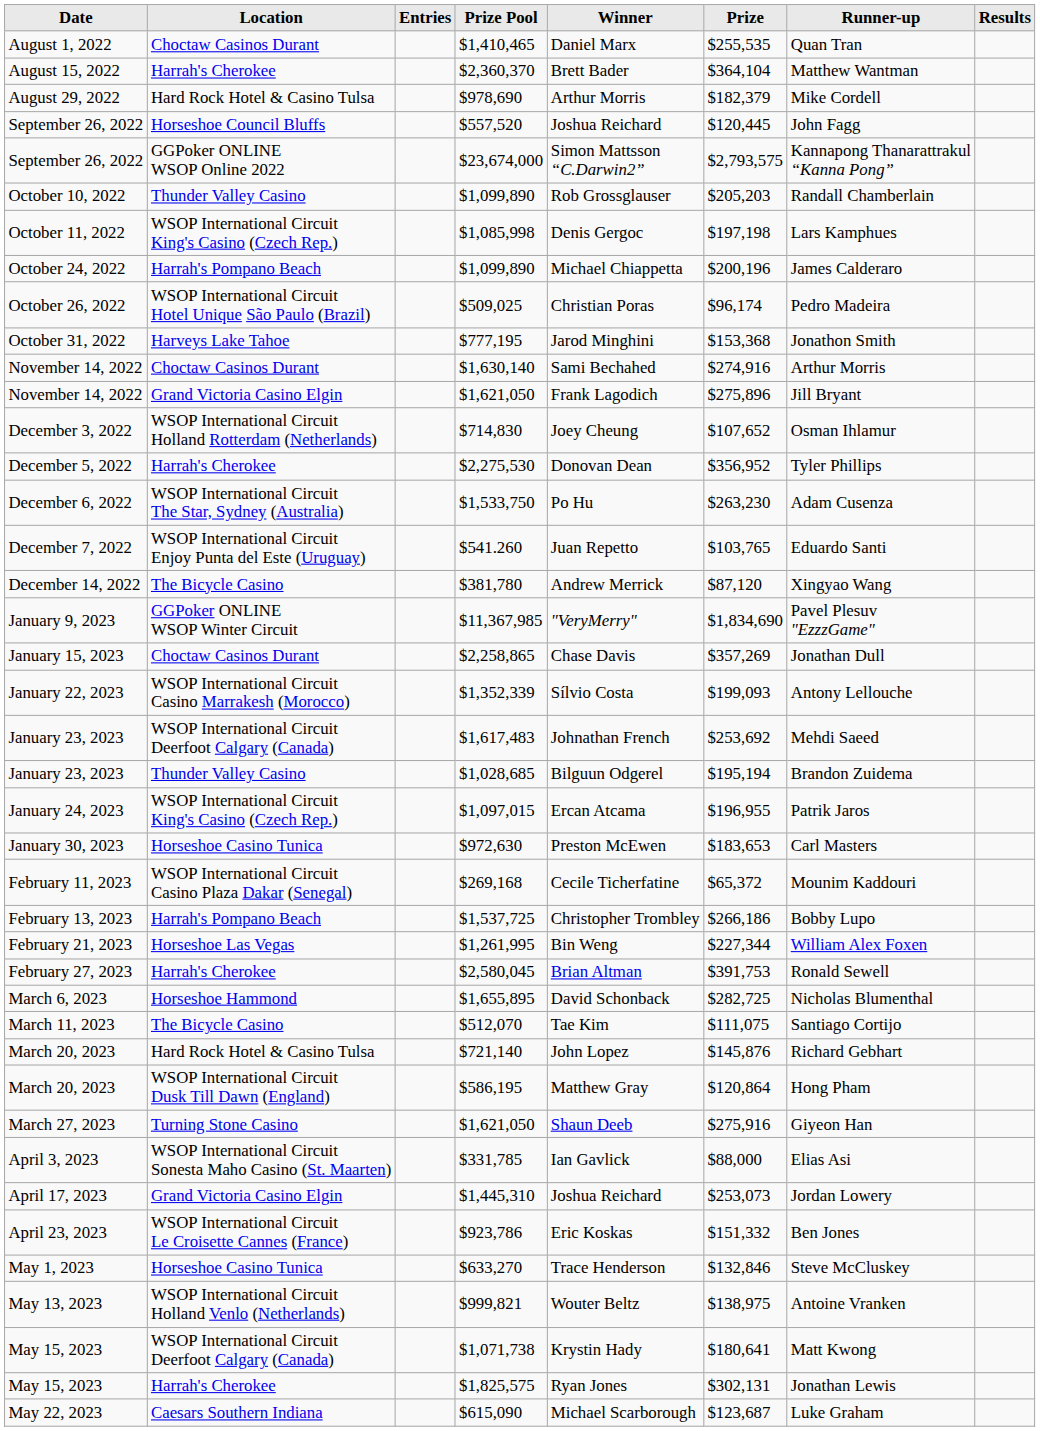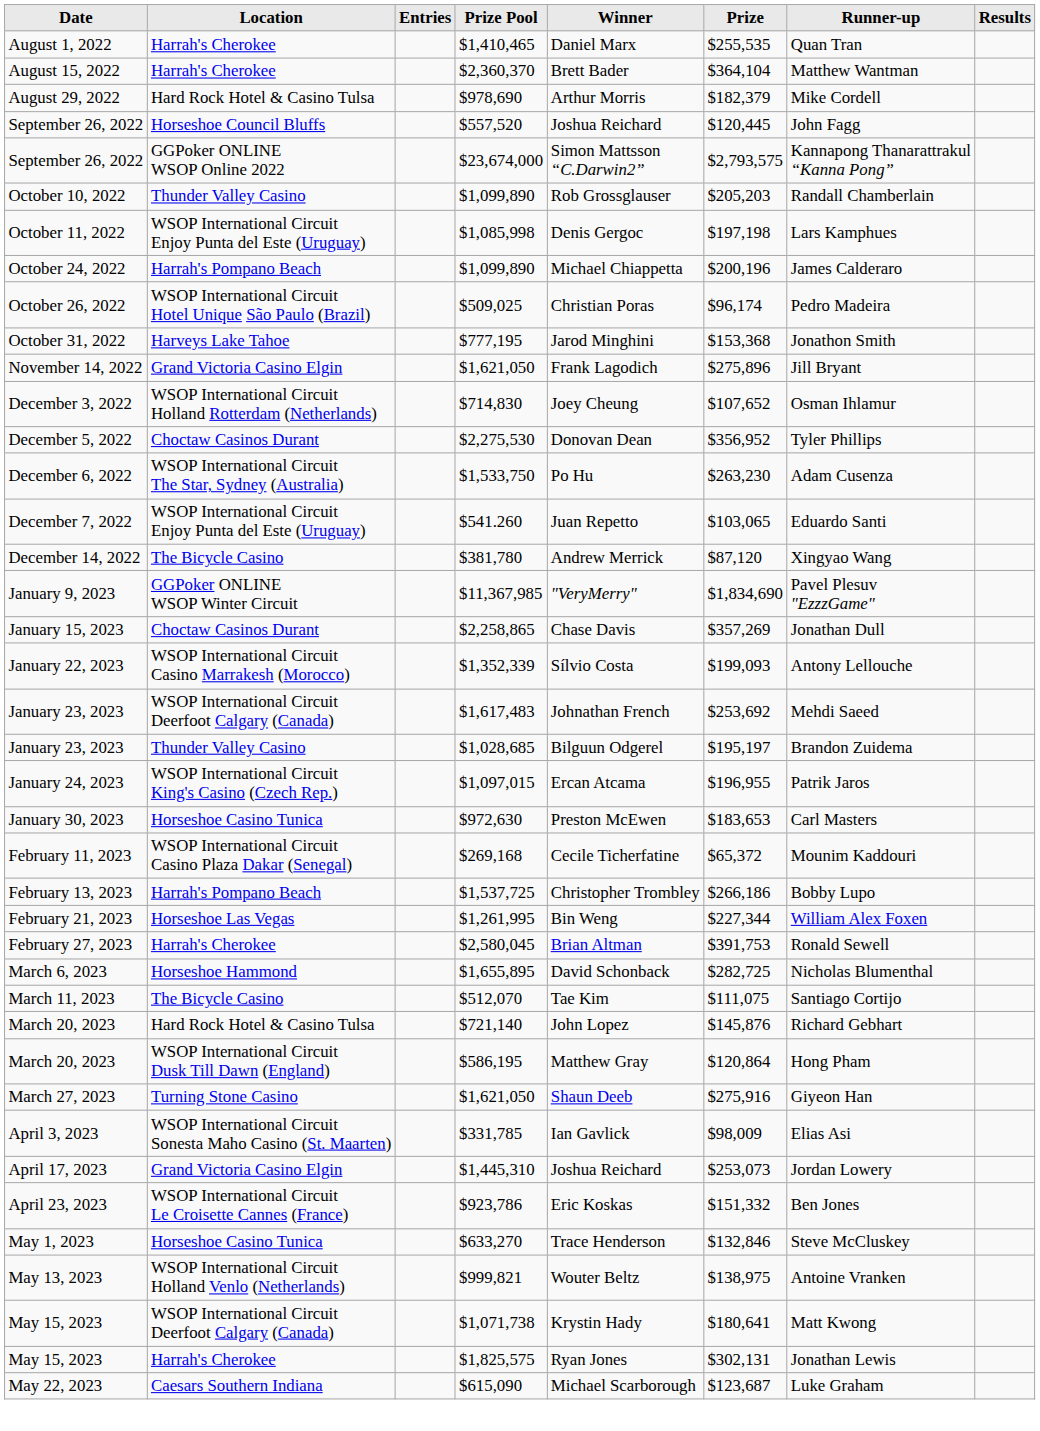 <table class="wikitable">
 <tr>
 <th style="background: #E9E9E9;">Date</th>
 <th style="background: #E9E9E9;">Location</th>
 <th style="background: #E9E9E9;">Entries</th>
 <th style="background: #E9E9E9;">Prize Pool</th>
 <th style="background: #E9E9E9;">Winner</th>
 <th style="background: #E9E9E9;">Prize</th>
 <th style="background: #E9E9E9;">Runner-up</th>
 <th style="background: #E9E9E9;">Results</th>
 </tr>
 <tr>
 <td>August 1, 2022</td>
-<td><a href='#'>Choctaw Casinos Durant</a></td>
+<td><a href='#'>Harrah's Cherokee</a></td>
 <td></td>
 <td>$1,410,465</td>
 <td> Daniel Marx</td>
 <td>$255,535</td>
 <td> Quan Tran</td>
 <td></td>
 </tr>
 <tr>
 <td>August 15, 2022</td>
 <td><a href='#'>Harrah's Cherokee</a></td>
 <td></td>
 <td>$2,360,370</td>
 <td> Brett Bader</td>
 <td>$364,104</td>
 <td> Matthew Wantman</td>
 <td></td>
 </tr>
 <tr>
 <td>August 29, 2022</td>
 <td>Hard Rock Hotel & Casino Tulsa</td>
 <td></td>
 <td>$978,690</td>
 <td> Arthur Morris</td>
 <td>$182,379</td>
 <td> Mike Cordell</td>
 <td></td>
 </tr>
 <tr>
 <td>September 26, 2022</td>
 <td><a href='#'>Horseshoe Council Bluffs</a></td>
 <td></td>
 <td>$557,520</td>
 <td> Joshua Reichard</td>
 <td>$120,445</td>
 <td> John Fagg</td>
 <td></td>
 </tr>
 <tr>
 <td>September 26, 2022</td>
 <td>GGPoker ONLINE<br>WSOP Online 2022</td>
 <td></td>
 <td>$23,674,000</td>
 <td> Simon Mattsson<br><em>“C.Darwin2”</em></td>
 <td>$2,793,575</td>
 <td> Kannapong Thanarattrakul<br><em>“Kanna Pong”</em></td>
 <td></td>
 </tr>
 <tr>
 <td>October 10, 2022</td>
 <td><a href='#'>Thunder Valley Casino</a></td>
 <td></td>
 <td>$1,099,890</td>
 <td> Rob Grossglauser</td>
 <td>$205,203</td>
 <td> Randall Chamberlain</td>
 <td></td>
 </tr>
 <tr>
 <td>October 11, 2022</td>
-<td>WSOP International Circuit<br><a href='#'>King's Casino</a> (<a href='#'>Czech Rep.</a>)</td>
+<td>WSOP International Circuit<br>Enjoy Punta del Este (<a href='#'>Uruguay</a>)</td>
 <td></td>
 <td>$1,085,998</td>
 <td> Denis Gergoc</td>
 <td>$197,198</td>
 <td> Lars Kamphues</td>
 <td></td>
 </tr>
 <tr>
 <td>October 24, 2022</td>
 <td><a href='#'>Harrah's Pompano Beach</a></td>
 <td></td>
 <td>$1,099,890</td>
 <td> Michael Chiappetta</td>
 <td>$200,196</td>
 <td> James Calderaro</td>
 <td></td>
 </tr>
 <tr>
 <td>October 26, 2022</td>
 <td>WSOP International Circuit<br><a href='#'>Hotel Unique</a> <a href='#'>São Paulo</a> (<a href='#'>Brazil</a>)</td>
 <td></td>
 <td>$509,025</td>
 <td> Christian Poras</td>
 <td>$96,174</td>
 <td> Pedro Madeira</td>
 <td></td>
 </tr>
 <tr>
 <td>October 31, 2022</td>
 <td><a href='#'>Harveys Lake Tahoe</a></td>
 <td></td>
 <td>$777,195</td>
 <td> Jarod Minghini</td>
 <td>$153,368</td>
 <td> Jonathon Smith</td>
 <td></td>
 </tr>
 <tr>
 <td>November 14, 2022</td>
-<td><a href='#'>Choctaw Casinos Durant</a></td>
-<td></td>
-<td>$1,630,140</td>
-<td> Sami Bechahed</td>
-<td>$274,916</td>
-<td> Arthur Morris</td>
-<td></td>
-</tr>
-<tr>
-<td>November 14, 2022</td>
 <td><a href='#'>Grand Victoria Casino Elgin</a></td>
 <td></td>
 <td>$1,621,050</td>
 <td> Frank Lagodich</td>
 <td>$275,896</td>
 <td> Jill Bryant</td>
 <td></td>
 </tr>
 <tr>
 <td>December 3, 2022</td>
 <td>WSOP International Circuit<br>Holland <a href='#'>Rotterdam</a> (<a href='#'>Netherlands</a>)</td>
 <td></td>
 <td>$714,830</td>
 <td> Joey Cheung</td>
 <td>$107,652</td>
 <td> Osman Ihlamur</td>
 <td></td>
 </tr>
 <tr>
 <td>December 5, 2022</td>
-<td><a href='#'>Harrah's Cherokee</a></td>
+<td><a href='#'>Choctaw Casinos Durant</a></td>
 <td></td>
 <td>$2,275,530</td>
 <td> Donovan Dean</td>
 <td>$356,952</td>
 <td> Tyler Phillips</td>
 <td></td>
 </tr>
 <tr>
 <td>December 6, 2022</td>
 <td>WSOP International Circuit<br><a href='#'>The Star, Sydney</a> (<a href='#'>Australia</a>)</td>
 <td></td>
 <td>$1,533,750</td>
 <td> Po Hu</td>
 <td>$263,230</td>
 <td> Adam Cusenza</td>
 <td></td>
 </tr>
 <tr>
 <td>December 7, 2022</td>
 <td>WSOP International Circuit<br>Enjoy Punta del Este (<a href='#'>Uruguay</a>)</td>
 <td></td>
 <td>$541.260</td>
 <td> Juan Repetto</td>
-<td>$103,765</td>
+<td>$103,065</td>
 <td> Eduardo Santi</td>
 <td></td>
 </tr>
 <tr>
 <td>December 14, 2022</td>
 <td><a href='#'>The Bicycle Casino</a></td>
 <td></td>
 <td>$381,780</td>
 <td> Andrew Merrick</td>
 <td>$87,120</td>
 <td> Xingyao Wang</td>
 <td></td>
 </tr>
 <tr>
 <td>January 9, 2023</td>
 <td><a href='#'>GGPoker</a> ONLINE<br>WSOP Winter Circuit</td>
 <td></td>
 <td>$11,367,985</td>
 <td> <em>"VeryMerry"</em></td>
 <td>$1,834,690</td>
 <td> Pavel Plesuv<br><em>"EzzzGame"</em></td>
 <td></td>
 </tr>
 <tr>
 <td>January 15, 2023</td>
 <td><a href='#'>Choctaw Casinos Durant</a></td>
 <td></td>
 <td>$2,258,865</td>
 <td> Chase Davis</td>
 <td>$357,269</td>
 <td> Jonathan Dull</td>
 <td></td>
 </tr>
 <tr>
 <td>January 22, 2023</td>
 <td>WSOP International Circuit<br>Casino <a href='#'>Marrakesh</a> (<a href='#'>Morocco</a>)</td>
 <td></td>
 <td>$1,352,339</td>
 <td> Sílvio Costa</td>
 <td>$199,093</td>
 <td> Antony Lellouche</td>
 <td></td>
 </tr>
 <tr>
 <td>January 23, 2023</td>
 <td>WSOP International Circuit<br>Deerfoot <a href='#'>Calgary</a> (<a href='#'>Canada</a>)</td>
 <td></td>
 <td>$1,617,483</td>
 <td> Johnathan French</td>
 <td>$253,692</td>
 <td> Mehdi Saeed</td>
 <td></td>
 </tr>
 <tr>
 <td>January 23, 2023</td>
 <td><a href='#'>Thunder Valley Casino</a></td>
 <td></td>
 <td>$1,028,685</td>
 <td> Bilguun Odgerel</td>
-<td>$195,194</td>
+<td>$195,197</td>
 <td> Brandon Zuidema</td>
 <td></td>
 </tr>
 <tr>
 <td>January 24, 2023</td>
 <td>WSOP International Circuit<br><a href='#'>King's Casino</a> (<a href='#'>Czech Rep.</a>)</td>
 <td></td>
 <td>$1,097,015</td>
 <td> Ercan Atcama</td>
 <td>$196,955</td>
 <td> Patrik Jaros</td>
 <td></td>
 </tr>
 <tr>
 <td>January 30, 2023</td>
 <td><a href='#'>Horseshoe Casino Tunica</a></td>
 <td></td>
 <td>$972,630</td>
 <td> Preston McEwen</td>
 <td>$183,653</td>
 <td> Carl Masters</td>
 <td></td>
 </tr>
 <tr>
 <td>February 11, 2023</td>
 <td>WSOP International Circuit<br>Casino Plaza <a href='#'>Dakar</a> (<a href='#'>Senegal</a>)</td>
 <td></td>
 <td>$269,168</td>
 <td> Cecile Ticherfatine</td>
 <td>$65,372</td>
 <td> Mounim Kaddouri</td>
 <td></td>
 </tr>
 <tr>
 <td>February 13, 2023</td>
 <td><a href='#'>Harrah's Pompano Beach</a></td>
 <td></td>
 <td>$1,537,725</td>
 <td> Christopher Trombley</td>
 <td>$266,186</td>
 <td> Bobby Lupo</td>
 <td></td>
 </tr>
 <tr>
 <td>February 21, 2023</td>
 <td><a href='#'>Horseshoe Las Vegas</a></td>
 <td></td>
 <td>$1,261,995</td>
 <td> Bin Weng</td>
 <td>$227,344</td>
 <td> <a href='#'>William Alex Foxen</a></td>
 <td></td>
 </tr>
 <tr>
 <td>February 27, 2023</td>
 <td><a href='#'>Harrah's Cherokee</a></td>
 <td></td>
 <td>$2,580,045</td>
 <td> <a href='#'>Brian Altman</a></td>
 <td>$391,753</td>
 <td> Ronald Sewell</td>
 <td></td>
 </tr>
 <tr>
 <td>March 6, 2023</td>
 <td><a href='#'>Horseshoe Hammond</a></td>
 <td></td>
 <td>$1,655,895</td>
 <td> David Schonback</td>
 <td>$282,725</td>
 <td> Nicholas Blumenthal</td>
 <td></td>
 </tr>
 <tr>
 <td>March 11, 2023</td>
 <td><a href='#'>The Bicycle Casino</a></td>
 <td></td>
 <td>$512,070</td>
 <td> Tae Kim</td>
 <td>$111,075</td>
 <td> Santiago Cortijo</td>
 <td></td>
 </tr>
 <tr>
 <td>March 20, 2023</td>
 <td>Hard Rock Hotel & Casino Tulsa</td>
 <td></td>
 <td>$721,140</td>
 <td> John Lopez</td>
 <td>$145,876</td>
 <td> Richard Gebhart</td>
 <td></td>
 </tr>
 <tr>
 <td>March 20, 2023</td>
 <td>WSOP International Circuit<br><a href='#'>Dusk Till Dawn</a> (<a href='#'>England</a>)</td>
 <td></td>
 <td>$586,195</td>
 <td> Matthew Gray</td>
 <td>$120,864</td>
 <td> Hong Pham</td>
 <td></td>
 </tr>
 <tr>
 <td>March 27, 2023</td>
 <td><a href='#'>Turning Stone Casino</a></td>
 <td></td>
 <td>$1,621,050</td>
 <td> <a href='#'>Shaun Deeb</a></td>
 <td>$275,916</td>
 <td> Giyeon Han</td>
 <td></td>
 </tr>
 <tr>
 <td>April 3, 2023</td>
 <td>WSOP International Circuit<br>Sonesta Maho Casino (<a href='#'>St. Maarten</a>)</td>
 <td></td>
 <td>$331,785</td>
 <td> Ian Gavlick</td>
-<td>$88,000</td>
+<td>$98,009</td>
 <td> Elias Asi</td>
 <td></td>
 </tr>
 <tr>
 <td>April 17, 2023</td>
 <td><a href='#'>Grand Victoria Casino Elgin</a></td>
 <td></td>
 <td>$1,445,310</td>
 <td> Joshua Reichard</td>
 <td>$253,073</td>
 <td> Jordan Lowery</td>
 <td></td>
 </tr>
 <tr>
 <td>April 23, 2023</td>
 <td>WSOP International Circuit<br><a href='#'>Le Croisette Cannes</a> (<a href='#'>France</a>)</td>
 <td></td>
 <td>$923,786</td>
 <td> Eric Koskas</td>
 <td>$151,332</td>
 <td> Ben Jones</td>
 <td></td>
 </tr>
 <tr>
 <td>May 1, 2023</td>
 <td><a href='#'>Horseshoe Casino Tunica</a></td>
 <td></td>
 <td>$633,270</td>
 <td> Trace Henderson</td>
 <td>$132,846</td>
 <td> Steve McCluskey</td>
 <td></td>
 </tr>
 <tr>
 <td>May 13, 2023</td>
 <td>WSOP International Circuit<br>Holland <a href='#'>Venlo</a> (<a href='#'>Netherlands</a>)</td>
 <td></td>
 <td>$999,821</td>
 <td> Wouter Beltz</td>
 <td>$138,975</td>
 <td> Antoine Vranken</td>
 <td></td>
 </tr>
 <tr>
 <td>May 15, 2023</td>
 <td>WSOP International Circuit<br>Deerfoot <a href='#'>Calgary</a> (<a href='#'>Canada</a>)</td>
 <td></td>
 <td>$1,071,738</td>
 <td> Krystin Hady</td>
 <td>$180,641</td>
 <td> Matt Kwong</td>
 <td></td>
 </tr>
 <tr>
 <td>May 15, 2023</td>
 <td><a href='#'>Harrah's Cherokee</a></td>
 <td></td>
 <td>$1,825,575</td>
 <td> Ryan Jones</td>
 <td>$302,131</td>
 <td> Jonathan Lewis</td>
 <td></td>
 </tr>
 <tr>
 <td>May 22, 2023</td>
 <td><a href='#'>Caesars Southern Indiana</a></td>
 <td></td>
 <td>$615,090</td>
 <td> Michael Scarborough</td>
 <td>$123,687</td>
 <td> Luke Graham</td>
 <td></td>
 </tr>
 </table>
